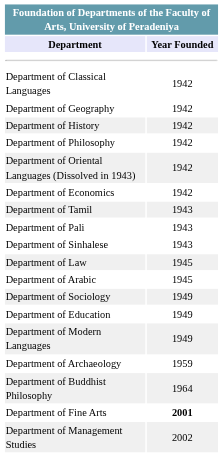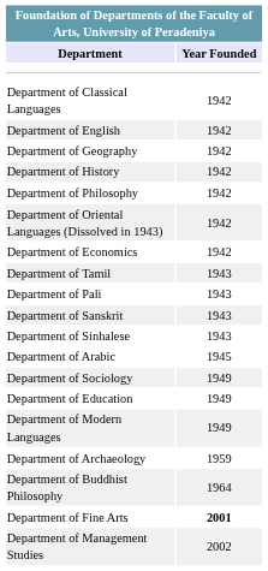 <table class="toccolours" style="float:right; margin-left:1em; font-size:90%; line-height:1.4em; width:300px;">
 <tr>
 <th colspan="2" style="background:#629BAB; color:white; font-weight:bold"><strong>Foundation of Departments of the Faculty of Arts, University of Peradeniya</strong></th>
 </tr>
 <tr style="text-align:center; font-weight:bold;">
 <td style="background:lavender; width:200px"><strong>Department</strong></td>
 <td style="background:lavender; width:100px"><strong>Year Founded</strong></td>
 </tr>
 <tr>
 <td colspan="2"><hr></td>
 </tr>
 <tr>
 <td>Department of Classical Languages</td>
 <td align=center>1942</td>
+</tr>
+<tr>
+<td style="background:#f0f0f0">Department of English</td>
+<td style="text-align:center; background:#f0f0f0">1942</td>
 </tr>
 <tr>
 <td>Department of Geography</td>
 <td align=center>1942</td>
 </tr>
 <tr>
 <td style="background:#f0f0f0">Department of History</td>
 <td style="text-align:center; background:#f0f0f0">1942</td>
 </tr>
 <tr>
 <td>Department of Philosophy</td>
 <td align=center>1942</td>
 </tr>
 <tr>
 <td style="background:#f0f0f0">Department of Oriental Languages (Dissolved in 1943)</td>
 <td style="text-align:center; background:#f0f0f0">1942</td>
 </tr>
 <tr>
 <td>Department of Economics</td>
 <td align=center>1942</td>
 </tr>
 <tr>
 <td style="background:#f0f0f0">Department of Tamil</td>
 <td style="text-align:center; background:#f0f0f0">1943</td>
 </tr>
 <tr>
 <td>Department of Pali</td>
 <td align=center>1943</td>
 </tr>
 <tr>
+<td style="background:#f0f0f0">Department of Sanskrit</td>
+<td style="text-align:center; background:#f0f0f0">1943</td>
+</tr>
+<tr>
 <td>Department of Sinhalese</td>
 <td align=center>1943</td>
-</tr>
-<tr>
-<td style="background:#f0f0f0">Department of Law</td>
-<td style="text-align:center; background:#f0f0f0">1945</td>
 </tr>
 <tr>
 <td>Department of Arabic</td>
 <td align=center>1945</td>
 </tr>
 <tr>
 <td style="background:#f0f0f0">Department of Sociology</td>
 <td style="text-align:center; background:#f0f0f0">1949</td>
 </tr>
 <tr>
 <td>Department of Education</td>
 <td align=center>1949</td>
 </tr>
 <tr>
 <td style="background:#f0f0f0">Department of Modern Languages</td>
 <td style="text-align:center; background:#f0f0f0">1949</td>
 </tr>
 <tr>
 <td>Department of Archaeology</td>
 <td align=center>1959</td>
 </tr>
 <tr>
 <td style="background:#f0f0f0">Department of Buddhist Philosophy</td>
 <td style="text-align:center; background:#f0f0f0">1964</td>
 </tr>
 <tr>
 <td>Department of Fine Arts</td>
 <td align=center><strong>2001</strong></td>
 </tr>
 <tr>
 <td style="background:#f0f0f0">Department of Management Studies</td>
 <td style="text-align:center; background:#f0f0f0">2002</td>
 </tr>
 </table>
